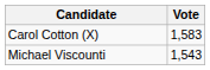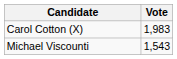 <table class="wikitable">
 <tr>
 <th bgcolor="#DDDDFF" width="200px">Candidate</th>
 <th bgcolor="#DDDDFF">Vote</th>
 </tr>
 <tr>
 <td>Carol Cotton (X)</td>
-<td>1,583</td>
+<td>1,983</td>
 </tr>
 <tr>
 <td>Michael Viscounti</td>
 <td>1,543</td>
 </tr>
 </table>
